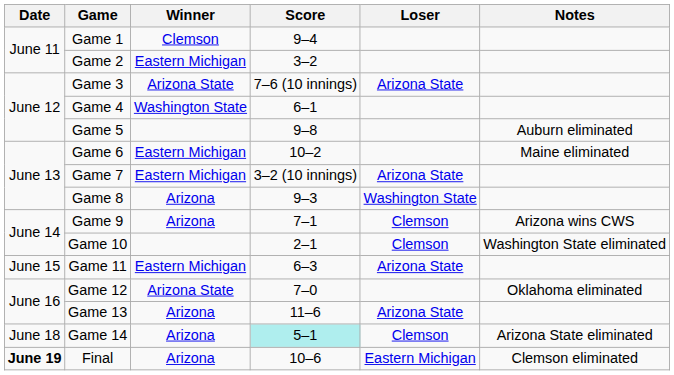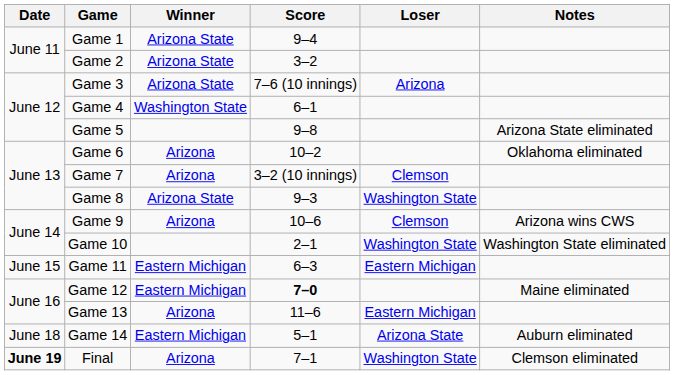 <table class="wikitable">
 <tr>
 <th>Date</th>
 <th>Game</th>
 <th>Winner</th>
 <th>Score</th>
 <th>Loser</th>
 <th>Notes</th>
 </tr>
 <tr align=center>
 <td rowspan=2>June 11</td>
 <td>Game 1</td>
-<td><a href='#'>Clemson</a></td>
+<td><a href='#'>Arizona State</a></td>
 <td>9–4</td>
 <td></td>
 <td></td>
 </tr>
 <tr align=center>
 <td>Game 2</td>
-<td><a href='#'>Eastern Michigan</a></td>
+<td><a href='#'>Arizona State</a></td>
 <td>3–2</td>
 <td></td>
 <td></td>
 </tr>
 <tr align=center>
 <td rowspan=3>June 12</td>
 <td>Game 3</td>
 <td><a href='#'>Arizona State</a></td>
 <td>7–6 (10 innings)</td>
-<td><a href='#'>Arizona State</a></td>
+<td><a href='#'>Arizona</a></td>
 <td></td>
 </tr>
 <tr align=center>
 <td>Game 4</td>
 <td><a href='#'>Washington State</a></td>
 <td>6–1</td>
 <td></td>
 <td></td>
 </tr>
 <tr align=center>
 <td>Game 5</td>
 <td></td>
 <td>9–8</td>
 <td></td>
-<td>Auburn eliminated</td>
+<td>Arizona State eliminated</td>
 </tr>
 <tr align=center>
 <td rowspan=3>June 13</td>
 <td>Game 6</td>
-<td><a href='#'>Eastern Michigan</a></td>
+<td><a href='#'>Arizona</a></td>
 <td>10–2</td>
 <td></td>
-<td>Maine eliminated</td>
+<td>Oklahoma eliminated</td>
 </tr>
 <tr align=center>
 <td>Game 7</td>
-<td><a href='#'>Eastern Michigan</a></td>
+<td><a href='#'>Arizona</a></td>
 <td>3–2 (10 innings)</td>
-<td><a href='#'>Arizona State</a></td>
+<td><a href='#'>Clemson</a></td>
 <td></td>
 </tr>
 <tr align=center>
 <td>Game 8</td>
-<td><a href='#'>Arizona</a></td>
+<td><a href='#'>Arizona State</a></td>
 <td>9–3</td>
 <td><a href='#'>Washington State</a></td>
 <td></td>
 </tr>
 <tr align=center>
 <td rowspan=2>June 14</td>
 <td>Game 9</td>
 <td><a href='#'>Arizona</a></td>
-<td>7–1</td>
+<td>10–6</td>
 <td><a href='#'>Clemson</a></td>
 <td>Arizona wins CWS</td>
 </tr>
 <tr align=center>
 <td>Game 10</td>
 <td></td>
 <td>2–1</td>
-<td><a href='#'>Clemson</a></td>
+<td><a href='#'>Washington State</a></td>
 <td>Washington State eliminated</td>
 </tr>
 <tr align=center>
 <td>June 15</td>
 <td>Game 11</td>
 <td><a href='#'>Eastern Michigan</a></td>
 <td>6–3</td>
-<td><a href='#'>Arizona State</a></td>
+<td><a href='#'>Eastern Michigan</a></td>
 <td></td>
 </tr>
 <tr align=center>
 <td rowspan=2>June 16</td>
 <td>Game 12</td>
-<td><a href='#'>Arizona State</a></td>
-<td>7–0</td>
+<td><a href='#'>Eastern Michigan</a></td>
+<td><strong>7–0</strong></td>
 <td></td>
-<td>Oklahoma eliminated</td>
+<td>Maine eliminated</td>
 </tr>
 <tr align=center>
 <td>Game 13</td>
 <td><a href='#'>Arizona</a></td>
 <td>11–6</td>
-<td><a href='#'>Arizona State</a></td>
+<td><a href='#'>Eastern Michigan</a></td>
 <td></td>
 </tr>
 <tr align=center>
 <td>June 18</td>
 <td>Game 14</td>
-<td><a href='#'>Arizona</a></td>
-<td style="background: paleturquoise;">5–1</td>
-<td><a href='#'>Clemson</a></td>
-<td>Arizona State eliminated</td>
+<td><a href='#'>Eastern Michigan</a></td>
+<td>5–1</td>
+<td><a href='#'>Arizona State</a></td>
+<td>Auburn eliminated</td>
 </tr>
 <tr align=center>
 <td><strong>June 19</strong></td>
 <td>Final</td>
 <td><a href='#'>Arizona</a></td>
-<td>10–6</td>
-<td><a href='#'>Eastern Michigan</a></td>
+<td>7–1</td>
+<td><a href='#'>Washington State</a></td>
 <td>Clemson eliminated</td>
 </tr>
 </table>
